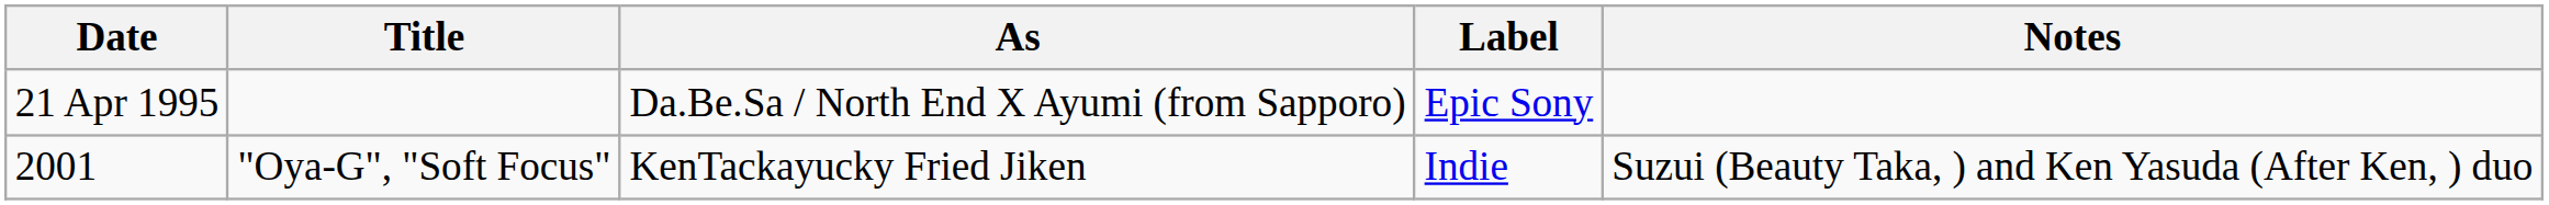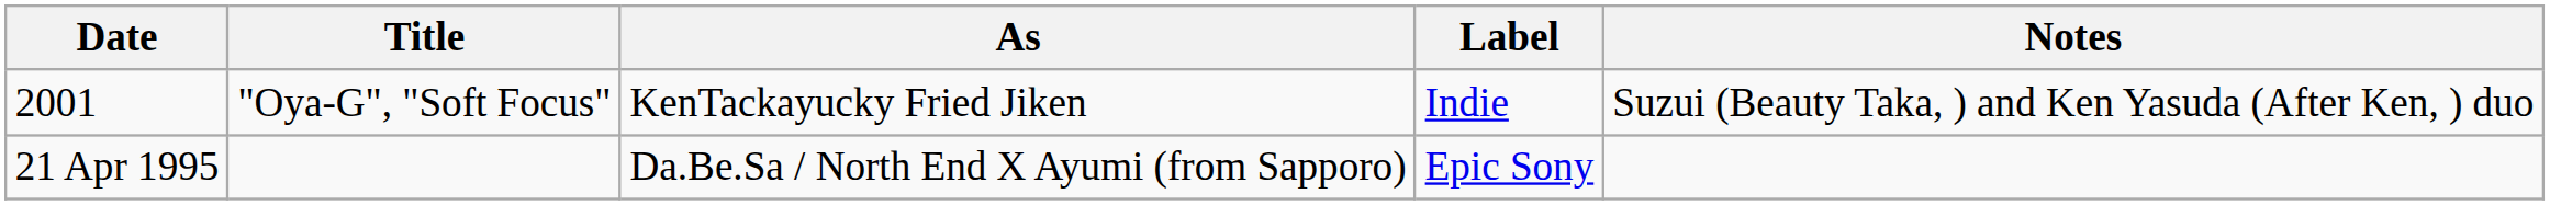 <table class="wikitable">
 <tr>
 <th>Date</th>
 <th>Title</th>
 <th>As</th>
 <th>Label</th>
 <th>Notes</th>
 </tr>
 <tr>
+<td>2001</td>
+<td>"Oya-G", "Soft Focus"</td>
+<td>KenTackayucky Fried Jiken</td>
+<td><a href='#'>Indie</a></td>
+<td>Suzui (Beauty Taka, ) and Ken Yasuda (After Ken, ) duo</td>
+</tr>
+<tr>
 <td>21 Apr 1995</td>
 <td></td>
 <td>Da.Be.Sa / North End X Ayumi (from Sapporo)</td>
 <td><a href='#'>Epic Sony</a></td>
 <td></td>
 </tr>
-<tr>
-<td>2001</td>
-<td>"Oya-G", "Soft Focus"</td>
-<td>KenTackayucky Fried Jiken</td>
-<td><a href='#'>Indie</a></td>
-<td>Suzui (Beauty Taka, ) and Ken Yasuda (After Ken, ) duo</td>
-</tr>
 </table>
